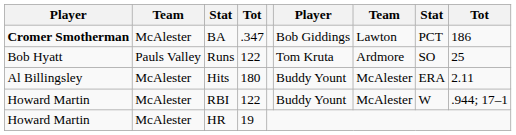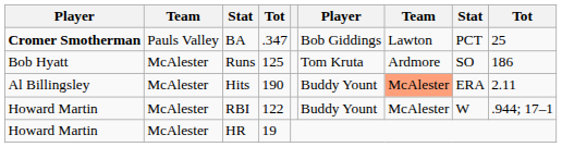 <table class="wikitable">
 <tr>
 <th>Player</th>
 <th>Team</th>
 <th>Stat</th>
 <th>Tot</th>
 <th></th>
 <th>Player</th>
 <th>Team</th>
 <th>Stat</th>
 <th>Tot</th>
 </tr>
 <tr>
 <td><strong>Cromer Smotherman</strong></td>
-<td>McAlester</td>
+<td>Pauls Valley</td>
 <td>BA</td>
 <td>.347</td>
 <td></td>
 <td>Bob Giddings</td>
 <td>Lawton</td>
 <td>PCT</td>
-<td>186</td>
+<td>25</td>
 </tr>
 <tr>
 <td>Bob Hyatt</td>
-<td>Pauls Valley</td>
+<td>McAlester</td>
 <td>Runs</td>
-<td>122</td>
+<td>125</td>
 <td></td>
 <td>Tom Kruta</td>
 <td>Ardmore</td>
 <td>SO</td>
-<td>25</td>
+<td>186</td>
 </tr>
 <tr>
 <td>Al Billingsley</td>
 <td>McAlester</td>
 <td>Hits</td>
-<td>180</td>
+<td>190</td>
 <td></td>
 <td>Buddy Yount</td>
-<td>McAlester</td>
+<td style="background: lightsalmon;">McAlester</td>
 <td>ERA</td>
 <td>2.11</td>
 </tr>
 <tr>
 <td>Howard Martin</td>
 <td>McAlester</td>
 <td>RBI</td>
 <td>122</td>
 <td></td>
 <td>Buddy Yount</td>
 <td>McAlester</td>
 <td>W</td>
 <td>.944; 17–1</td>
 </tr>
 <tr>
 <td>Howard Martin</td>
 <td>McAlester</td>
 <td>HR</td>
 <td>19</td>
 </tr>
 </table>
